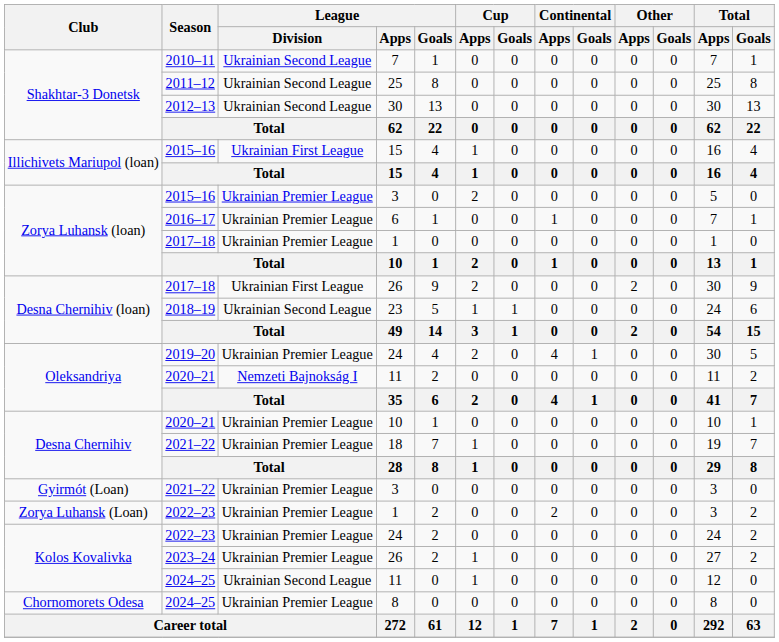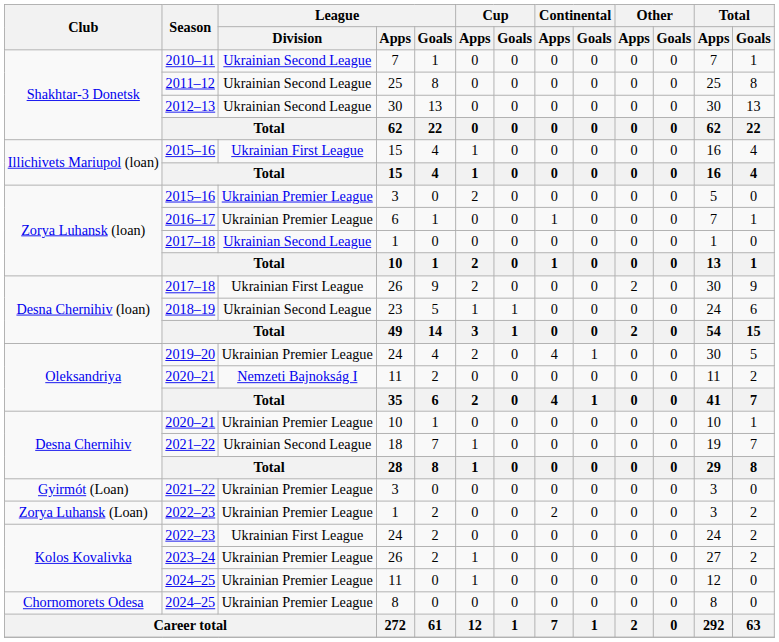 <table class="wikitable" style="text-align:center">
 <tr>
 <th rowspan="2">Club</th>
 <th rowspan="2">Season</th>
 <th colspan="3">League</th>
 <th colspan="2">Cup</th>
 <th colspan="2">Continental</th>
 <th colspan="2">Other</th>
 <th colspan="2">Total</th>
 </tr>
 <tr>
 <th>Division</th>
 <th>Apps</th>
 <th>Goals</th>
 <th>Apps</th>
 <th>Goals</th>
 <th>Apps</th>
 <th>Goals</th>
 <th>Apps</th>
 <th>Goals</th>
 <th>Apps</th>
 <th>Goals</th>
 </tr>
 <tr>
 <td rowspan="4"><a href='#'>Shakhtar-3 Donetsk</a></td>
 <td><a href='#'>2010–11</a></td>
 <td><a href='#'>Ukrainian Second League</a></td>
 <td>7</td>
 <td>1</td>
 <td>0</td>
 <td>0</td>
 <td>0</td>
 <td>0</td>
 <td>0</td>
 <td>0</td>
 <td>7</td>
 <td>1</td>
 </tr>
 <tr>
 <td><a href='#'>2011–12</a></td>
 <td>Ukrainian Second League</td>
 <td>25</td>
 <td>8</td>
 <td>0</td>
 <td>0</td>
 <td>0</td>
 <td>0</td>
 <td>0</td>
 <td>0</td>
 <td>25</td>
 <td>8</td>
 </tr>
 <tr>
 <td><a href='#'>2012–13</a></td>
 <td>Ukrainian Second League</td>
 <td>30</td>
 <td>13</td>
 <td>0</td>
 <td>0</td>
 <td>0</td>
 <td>0</td>
 <td>0</td>
 <td>0</td>
 <td>30</td>
 <td>13</td>
 </tr>
 <tr>
 <th colspan="2">Total</th>
 <th>62</th>
 <th>22</th>
 <th>0</th>
 <th>0</th>
 <th>0</th>
 <th>0</th>
 <th>0</th>
 <th>0</th>
 <th>62</th>
 <th>22</th>
 </tr>
 <tr>
 <td rowspan="2"><a href='#'>Illichivets Mariupol</a> (loan)</td>
 <td><a href='#'>2015–16</a></td>
 <td><a href='#'>Ukrainian First League</a></td>
 <td>15</td>
 <td>4</td>
 <td>1</td>
 <td>0</td>
 <td>0</td>
 <td>0</td>
 <td>0</td>
 <td>0</td>
 <td>16</td>
 <td>4</td>
 </tr>
 <tr>
 <th colspan="2">Total</th>
 <th>15</th>
 <th>4</th>
 <th>1</th>
 <th>0</th>
 <th>0</th>
 <th>0</th>
 <th>0</th>
 <th>0</th>
 <th>16</th>
 <th>4</th>
 </tr>
 <tr>
 <td rowspan="4"><a href='#'>Zorya Luhansk</a> (loan)</td>
 <td><a href='#'>2015–16</a></td>
 <td><a href='#'>Ukrainian Premier League</a></td>
 <td>3</td>
 <td>0</td>
 <td>2</td>
 <td>0</td>
 <td>0</td>
 <td>0</td>
 <td>0</td>
 <td>0</td>
 <td>5</td>
 <td>0</td>
 </tr>
 <tr>
 <td><a href='#'>2016–17</a></td>
 <td>Ukrainian Premier League</td>
 <td>6</td>
 <td>1</td>
 <td>0</td>
 <td>0</td>
 <td>1</td>
 <td>0</td>
 <td>0</td>
 <td>0</td>
 <td>7</td>
 <td>1</td>
 </tr>
 <tr>
 <td><a href='#'>2017–18</a></td>
-<td>Ukrainian Premier League</td>
+<td><a href='#'>Ukrainian Second League</a></td>
 <td>1</td>
 <td>0</td>
 <td>0</td>
 <td>0</td>
 <td>0</td>
 <td>0</td>
 <td>0</td>
 <td>0</td>
 <td>1</td>
 <td>0</td>
 </tr>
 <tr>
 <th colspan="2">Total</th>
 <th>10</th>
 <th>1</th>
 <th>2</th>
 <th>0</th>
 <th>1</th>
 <th>0</th>
 <th>0</th>
 <th>0</th>
 <th>13</th>
 <th>1</th>
 </tr>
 <tr>
 <td rowspan="3"><a href='#'>Desna Chernihiv</a> (loan)</td>
 <td><a href='#'>2017–18</a></td>
 <td>Ukrainian First League</td>
 <td>26</td>
 <td>9</td>
 <td>2</td>
 <td>0</td>
 <td>0</td>
 <td>0</td>
 <td>2</td>
 <td>0</td>
 <td>30</td>
 <td>9</td>
 </tr>
 <tr>
 <td><a href='#'>2018–19</a></td>
 <td>Ukrainian Second League</td>
 <td>23</td>
 <td>5</td>
 <td>1</td>
 <td>1</td>
 <td>0</td>
 <td>0</td>
 <td>0</td>
 <td>0</td>
 <td>24</td>
 <td>6</td>
 </tr>
 <tr>
 <th colspan="2">Total</th>
 <th>49</th>
 <th>14</th>
 <th>3</th>
 <th>1</th>
 <th>0</th>
 <th>0</th>
 <th>2</th>
 <th>0</th>
 <th>54</th>
 <th>15</th>
 </tr>
 <tr>
 <td rowspan="3"><a href='#'>Oleksandriya</a></td>
 <td><a href='#'>2019–20</a></td>
 <td>Ukrainian Premier League</td>
 <td>24</td>
 <td>4</td>
 <td>2</td>
 <td>0</td>
 <td>4</td>
 <td>1</td>
 <td>0</td>
 <td>0</td>
 <td>30</td>
 <td>5</td>
 </tr>
 <tr>
 <td><a href='#'>2020–21</a></td>
 <td><a href='#'>Nemzeti Bajnokság I</a></td>
 <td>11</td>
 <td>2</td>
 <td>0</td>
 <td>0</td>
 <td>0</td>
 <td>0</td>
 <td>0</td>
 <td>0</td>
 <td>11</td>
 <td>2</td>
 </tr>
 <tr>
 <th colspan="2">Total</th>
 <th>35</th>
 <th>6</th>
 <th>2</th>
 <th>0</th>
 <th>4</th>
 <th>1</th>
 <th>0</th>
 <th>0</th>
 <th>41</th>
 <th>7</th>
 </tr>
 <tr>
 <td rowspan="3"><a href='#'>Desna Chernihiv</a></td>
 <td><a href='#'>2020–21</a></td>
 <td>Ukrainian Premier League</td>
 <td>10</td>
 <td>1</td>
 <td>0</td>
 <td>0</td>
 <td>0</td>
 <td>0</td>
 <td>0</td>
 <td>0</td>
 <td>10</td>
 <td>1</td>
 </tr>
 <tr>
 <td><a href='#'>2021–22</a></td>
-<td>Ukrainian Premier League</td>
+<td>Ukrainian Second League</td>
 <td>18</td>
 <td>7</td>
 <td>1</td>
 <td>0</td>
 <td>0</td>
 <td>0</td>
 <td>0</td>
 <td>0</td>
 <td>19</td>
 <td>7</td>
 </tr>
 <tr>
 <th colspan="2">Total</th>
 <th>28</th>
 <th>8</th>
 <th>1</th>
 <th>0</th>
 <th>0</th>
 <th>0</th>
 <th>0</th>
 <th>0</th>
 <th>29</th>
 <th>8</th>
 </tr>
 <tr>
 <td rowspan=1><a href='#'>Gyirmót</a> (Loan)</td>
 <td><a href='#'>2021–22</a></td>
 <td>Ukrainian Premier League</td>
 <td>3</td>
 <td>0</td>
 <td>0</td>
 <td>0</td>
 <td>0</td>
 <td>0</td>
 <td>0</td>
 <td>0</td>
 <td>3</td>
 <td>0</td>
 </tr>
 <tr>
 <td rowspan=1><a href='#'>Zorya Luhansk</a> (Loan)</td>
 <td><a href='#'>2022–23</a></td>
 <td>Ukrainian Premier League</td>
 <td>1</td>
 <td>2</td>
 <td>0</td>
 <td>0</td>
 <td>2</td>
 <td>0</td>
 <td>0</td>
 <td>0</td>
 <td>3</td>
 <td>2</td>
 </tr>
 <tr>
 <td rowspan=3><a href='#'>Kolos Kovalivka</a></td>
 <td><a href='#'>2022–23</a></td>
-<td>Ukrainian Premier League</td>
+<td>Ukrainian First League</td>
 <td>24</td>
 <td>2</td>
 <td>0</td>
 <td>0</td>
 <td>0</td>
 <td>0</td>
 <td>0</td>
 <td>0</td>
 <td>24</td>
 <td>2</td>
 </tr>
 <tr>
 <td><a href='#'>2023–24</a></td>
 <td>Ukrainian Premier League</td>
 <td>26</td>
 <td>2</td>
 <td>1</td>
 <td>0</td>
 <td>0</td>
 <td>0</td>
 <td>0</td>
 <td>0</td>
 <td>27</td>
 <td>2</td>
 </tr>
 <tr>
 <td><a href='#'>2024–25</a></td>
-<td>Ukrainian Second League</td>
+<td>Ukrainian Premier League</td>
 <td>11</td>
 <td>0</td>
 <td>1</td>
 <td>0</td>
 <td>0</td>
 <td>0</td>
 <td>0</td>
 <td>0</td>
 <td>12</td>
 <td>0</td>
 </tr>
 <tr>
 <td rowspan=1><a href='#'>Chornomorets Odesa</a></td>
 <td><a href='#'>2024–25</a></td>
 <td>Ukrainian Premier League</td>
 <td>8</td>
 <td>0</td>
 <td>0</td>
 <td>0</td>
 <td>0</td>
 <td>0</td>
 <td>0</td>
 <td>0</td>
 <td>8</td>
 <td>0</td>
 </tr>
 <tr>
 <th colspan="3">Career total</th>
 <th>272</th>
 <th>61</th>
 <th>12</th>
 <th>1</th>
 <th>7</th>
 <th>1</th>
 <th>2</th>
 <th>0</th>
 <th>292</th>
 <th>63</th>
 </tr>
 <tr>
 </tr>
 </table>
